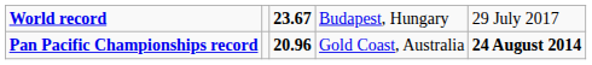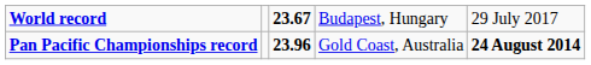 <table class="wikitable">
 <tr>
 <td><strong><a href='#'>World record</a></strong></td>
 <td></td>
 <td><strong>23.67</strong></td>
 <td><a href='#'>Budapest</a>, Hungary</td>
 <td>29 July 2017</td>
 </tr>
 <tr>
 <td><strong><a href='#'>Pan Pacific Championships record</a></strong></td>
 <td></td>
-<td><strong>20.96</strong></td>
+<td><strong>23.96</strong></td>
 <td><a href='#'>Gold Coast</a>, Australia</td>
 <td><strong>24 August 2014</strong></td>
 </tr>
 </table>
